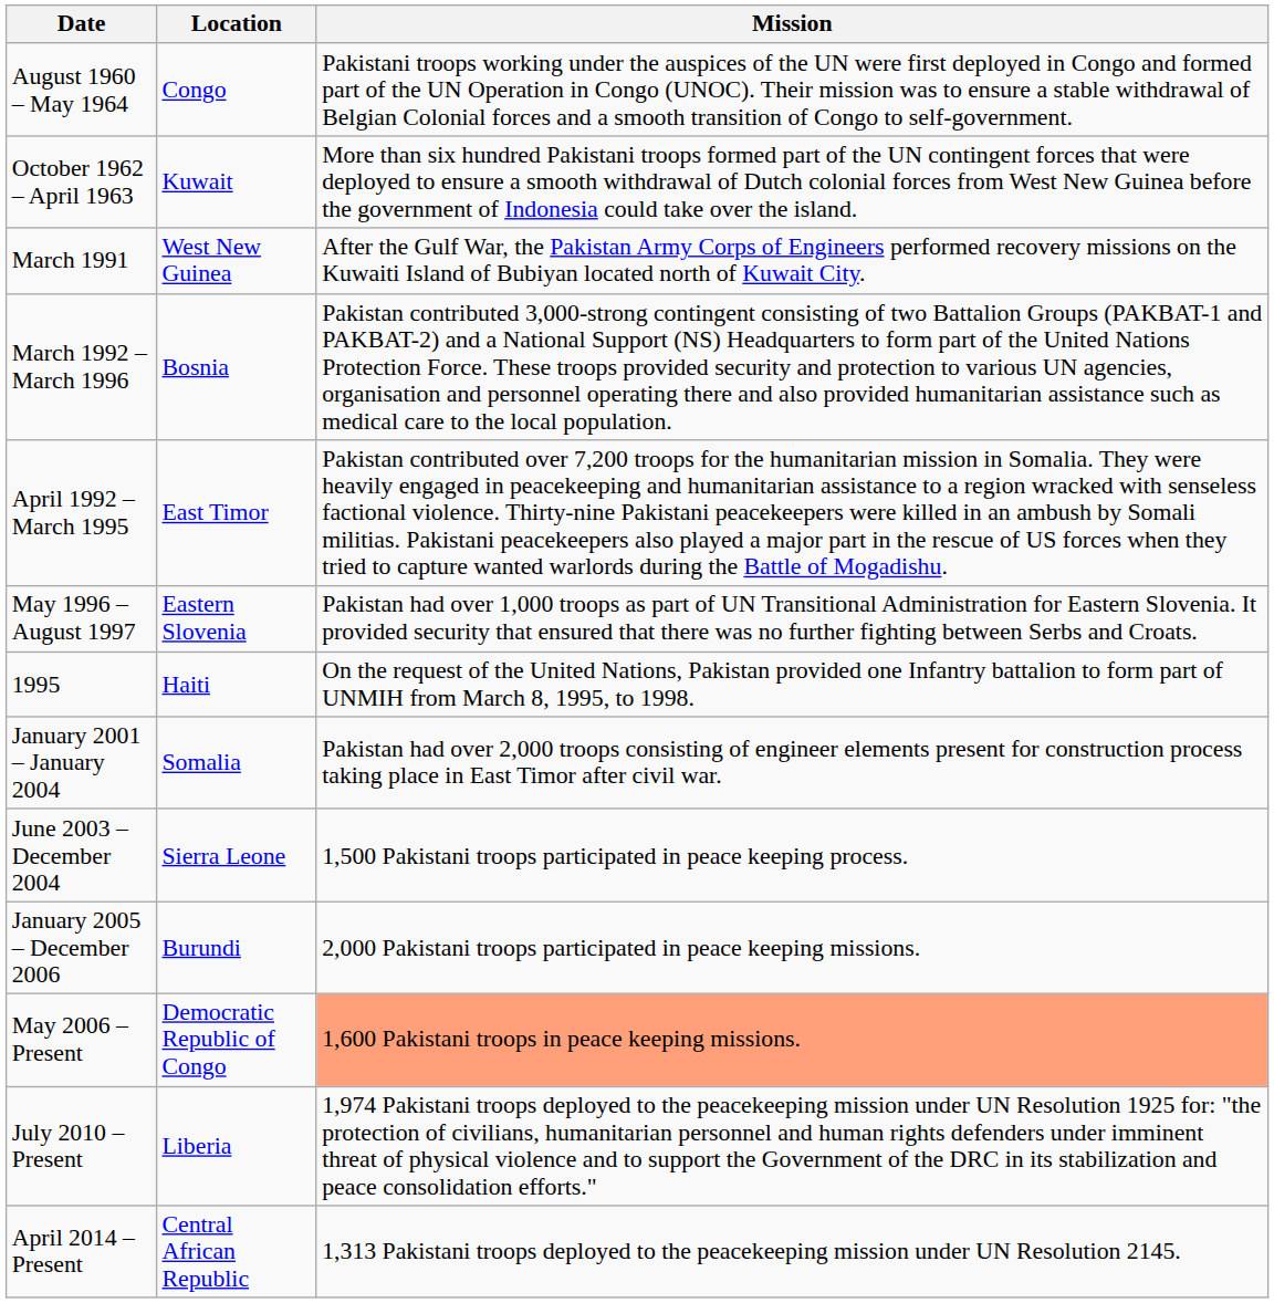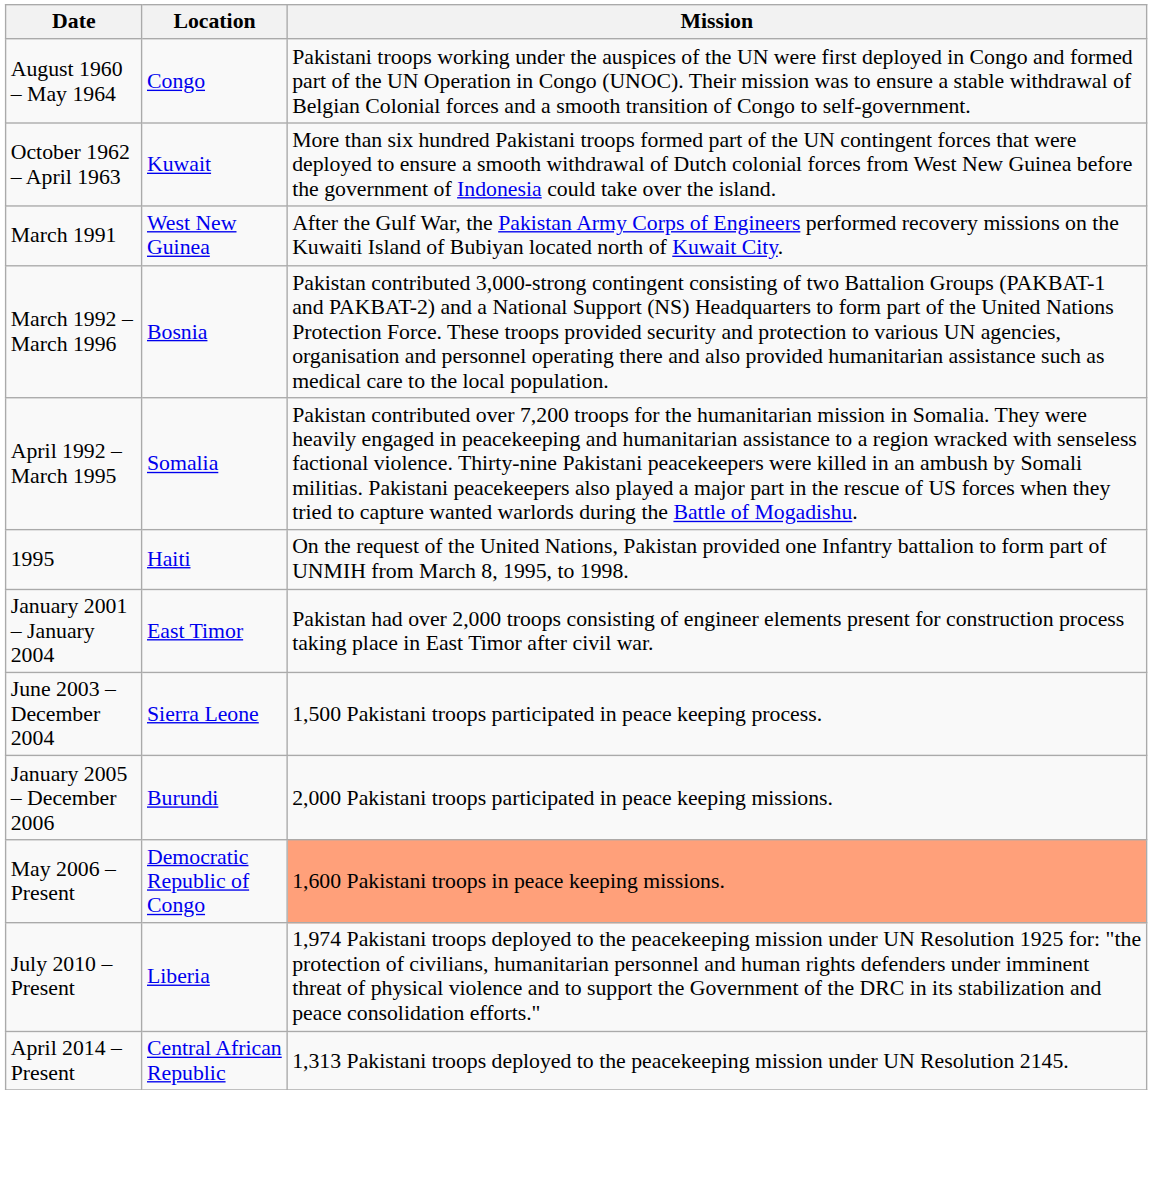 <table class="wikitable" style="width:95%; margin:0 auto;">
 <tr>
 <th>Date</th>
 <th>Location</th>
 <th>Mission</th>
 </tr>
 <tr>
 <td>August 1960 – May 1964</td>
 <td><a href='#'>Congo</a></td>
 <td>Pakistani troops working under the auspices of the UN were first deployed in Congo and formed part of the UN Operation in Congo (UNOC). Their mission was to ensure a stable withdrawal of Belgian Colonial forces and a smooth transition of Congo to self-government.</td>
 </tr>
 <tr>
 <td>October 1962 – April 1963</td>
 <td><a href='#'>Kuwait</a></td>
 <td>More than six hundred Pakistani troops formed part of the UN contingent forces that were deployed to ensure a smooth withdrawal of Dutch colonial forces from West New Guinea before the government of <a href='#'>Indonesia</a> could take over the island.</td>
 </tr>
 <tr>
 <td>March 1991</td>
 <td><a href='#'>West New Guinea</a></td>
 <td>After the Gulf War, the <a href='#'>Pakistan Army Corps of Engineers</a> performed recovery missions on the Kuwaiti Island of Bubiyan located north of <a href='#'>Kuwait City</a>.</td>
 </tr>
 <tr>
 <td>March 1992 – March 1996</td>
 <td><a href='#'>Bosnia</a></td>
 <td>Pakistan contributed 3,000-strong contingent consisting of two Battalion Groups (PAKBAT-1 and PAKBAT-2) and a National Support (NS) Headquarters to form part of the United Nations Protection Force. These troops provided security and protection to various UN agencies, organisation and personnel operating there and also provided humanitarian assistance such as medical care to the local population.</td>
 </tr>
 <tr>
 <td>April 1992 – March 1995</td>
-<td><a href='#'>East Timor</a></td>
+<td><a href='#'>Somalia</a></td>
 <td>Pakistan contributed over 7,200 troops for the humanitarian mission in Somalia. They were heavily engaged in peacekeeping and humanitarian assistance to a region wracked with senseless factional violence. Thirty-nine Pakistani peacekeepers were killed in an ambush by Somali militias. Pakistani peacekeepers also played a major part in the rescue of US forces when they tried to capture wanted warlords during the <a href='#'>Battle of Mogadishu</a>.</td>
-</tr>
-<tr>
-<td>May 1996 – August 1997</td>
-<td><a href='#'>Eastern Slovenia</a></td>
-<td>Pakistan had over 1,000 troops as part of UN Transitional Administration for Eastern Slovenia. It provided security that ensured that there was no further fighting between Serbs and Croats.</td>
 </tr>
 <tr>
 <td>1995</td>
 <td><a href='#'>Haiti</a></td>
 <td>On the request of the United Nations, Pakistan provided one Infantry battalion to form part of UNMIH from March 8, 1995, to 1998.</td>
 </tr>
 <tr>
 <td>January 2001 – January 2004</td>
-<td><a href='#'>Somalia</a></td>
+<td><a href='#'>East Timor</a></td>
 <td>Pakistan had over 2,000 troops consisting of engineer elements present for construction process taking place in East Timor after civil war.</td>
 </tr>
 <tr>
 <td>June 2003 – December 2004</td>
 <td><a href='#'>Sierra Leone</a></td>
 <td>1,500 Pakistani troops participated in peace keeping process.</td>
 </tr>
 <tr>
 <td>January 2005 – December 2006</td>
 <td><a href='#'>Burundi</a></td>
 <td>2,000 Pakistani troops participated in peace keeping missions.</td>
 </tr>
 <tr>
 <td>May 2006 – Present</td>
 <td><a href='#'>Democratic Republic of Congo</a></td>
 <td style="background: lightsalmon;">1,600 Pakistani troops in peace keeping missions.</td>
 </tr>
 <tr>
 <td>July 2010 – Present</td>
 <td><a href='#'>Liberia</a></td>
 <td>1,974 Pakistani troops deployed to the peacekeeping mission under UN Resolution 1925 for: "the protection of civilians, humanitarian personnel and human rights defenders under imminent threat of physical violence and to support the Government of the DRC in its stabilization and peace consolidation efforts."</td>
 </tr>
 <tr>
 <td>April 2014 – Present</td>
 <td><a href='#'>Central African Republic</a></td>
 <td>1,313 Pakistani troops deployed to the peacekeeping mission under UN Resolution 2145.</td>
 </tr>
 </table>
